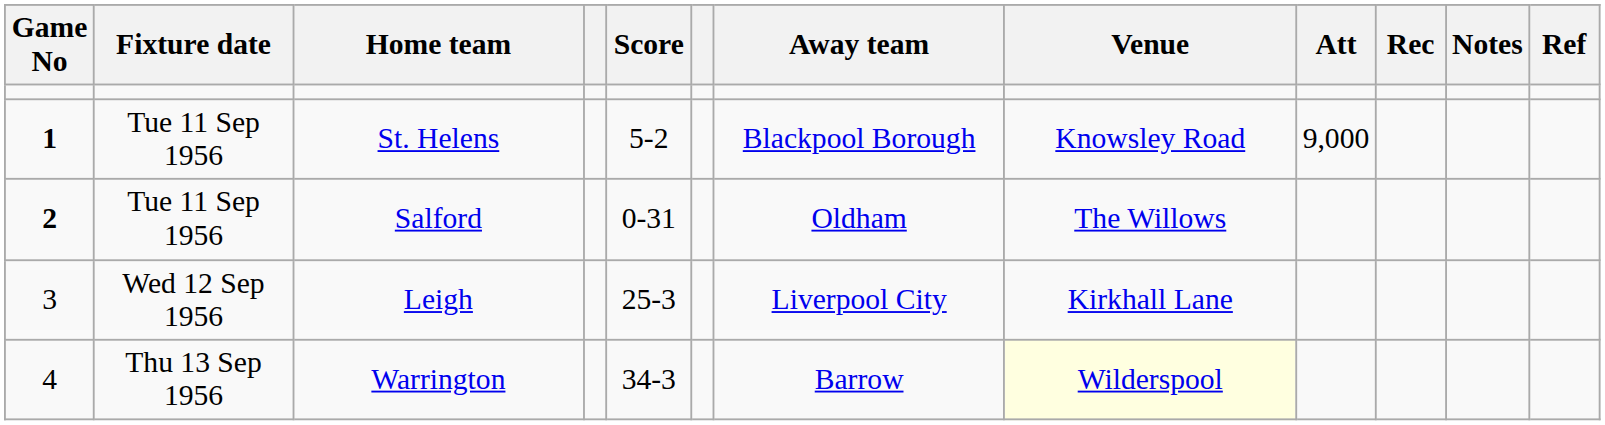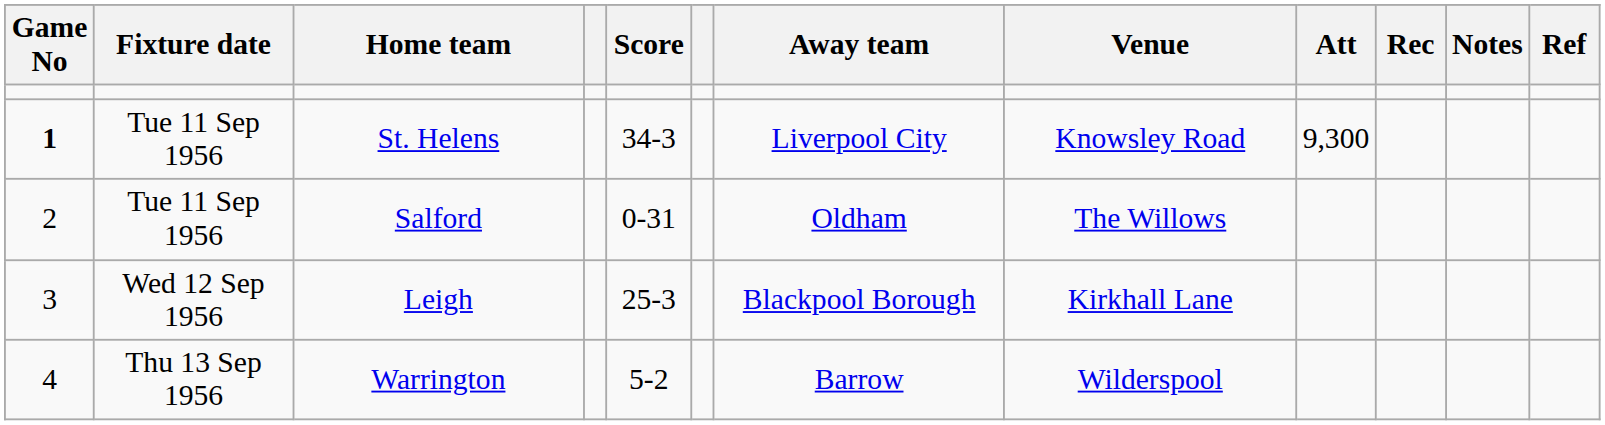 <table class="wikitable" style="text-align:center;">
 <tr>
 <th width=20 abbr="No">Game No</th>
 <th width=100 abbr="Date">Fixture date</th>
 <th width=150 abbr="Home team">Home team</th>
 <th width=5 abbr="space"></th>
 <th width=20 abbr="Score">Score</th>
 <th width=5 abbr="space"></th>
 <th width=150 abbr="Away team">Away team</th>
 <th width=150 abbr="Venue">Venue</th>
 <th width=30 abbr="Att">Att</th>
 <th width=30 abbr="Rec">Rec</th>
 <th width=20 abbr="Notes">Notes</th>
 <th width=30 abbr="Ref">Ref</th>
 </tr>
 <tr>
 <td></td>
 <td></td>
 <td></td>
 <td></td>
 <td></td>
 <td></td>
 <td></td>
 <td></td>
 <td></td>
 <td></td>
 <td></td>
 </tr>
 <tr>
 <td><strong>1</strong></td>
 <td>Tue 11 Sep 1956</td>
 <td><a href='#'>St. Helens</a></td>
 <td></td>
-<td>5-2</td>
+<td>34-3</td>
 <td></td>
-<td><a href='#'>Blackpool Borough</a></td>
+<td><a href='#'>Liverpool City</a></td>
 <td><a href='#'>Knowsley Road</a></td>
-<td>9,000</td>
+<td>9,300</td>
 <td></td>
 <td></td>
 <td></td>
 </tr>
 <tr>
-<td><strong>2</strong></td>
+<td>2</td>
 <td>Tue 11 Sep 1956</td>
 <td><a href='#'>Salford</a></td>
 <td></td>
 <td>0-31</td>
 <td></td>
 <td><a href='#'>Oldham</a></td>
 <td><a href='#'>The Willows</a></td>
 <td></td>
 <td></td>
 <td></td>
 <td></td>
 </tr>
 <tr>
 <td>3</td>
 <td>Wed 12 Sep 1956</td>
 <td><a href='#'>Leigh</a></td>
 <td></td>
 <td>25-3</td>
 <td></td>
-<td><a href='#'>Liverpool City</a></td>
+<td><a href='#'>Blackpool Borough</a></td>
 <td><a href='#'>Kirkhall Lane</a></td>
 <td></td>
 <td></td>
 <td></td>
 <td></td>
 </tr>
 <tr>
 <td>4</td>
 <td>Thu 13 Sep 1956</td>
 <td><a href='#'>Warrington</a></td>
 <td></td>
-<td>34-3</td>
+<td>5-2</td>
 <td></td>
 <td><a href='#'>Barrow</a></td>
-<td style="background: lightyellow;"><a href='#'>Wilderspool</a></td>
+<td><a href='#'>Wilderspool</a></td>
 <td></td>
 <td></td>
 <td></td>
 <td></td>
 </tr>
 </table>
